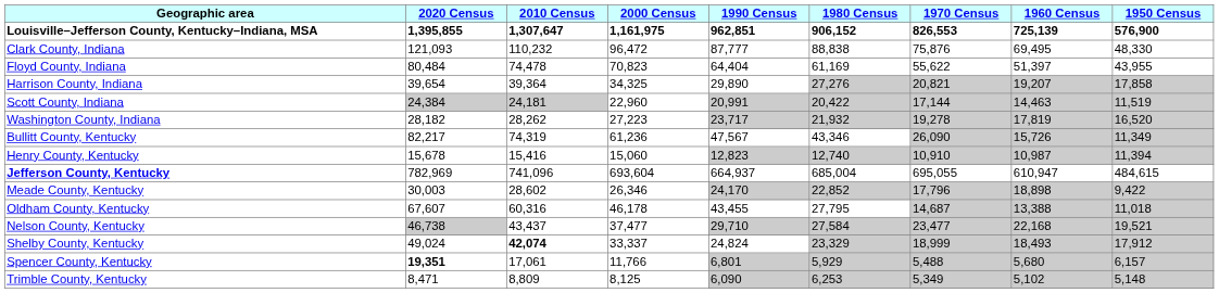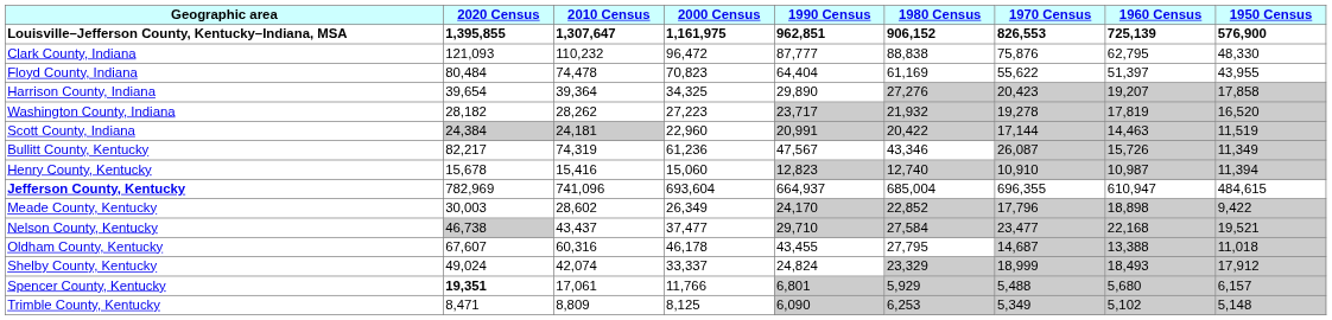 <table style="width:99%" frame="box" rules="all" cellpadding="2">
 <tr style="background-color:#CCFFFF;text-align:center;">
 <th>Geographic area</th>
 <th><a href='#'>2020 Census</a></th>
 <th><a href='#'>2010 Census</a></th>
 <th><a href='#'>2000 Census</a></th>
 <th><a href='#'>1990 Census</a></th>
 <th><a href='#'>1980 Census</a></th>
 <th><a href='#'>1970 Census</a></th>
 <th><a href='#'>1960 Census</a></th>
 <th><a href='#'>1950 Census</a></th>
 </tr>
 <tr>
 <td><strong>Louisville–Jefferson County, Kentucky–Indiana, MSA</strong></td>
 <td><strong>1,395,855</strong></td>
 <td><strong>1,307,647</strong></td>
 <td><strong>1,161,975</strong></td>
 <td><strong>962,851</strong></td>
 <td><strong>906,152</strong></td>
 <td><strong>826,553</strong></td>
 <td><strong>725,139</strong></td>
 <td><strong>576,900</strong></td>
 </tr>
 <tr>
 <td><a href='#'>Clark County, Indiana</a></td>
 <td>121,093</td>
 <td>110,232</td>
 <td>96,472</td>
 <td>87,777</td>
 <td>88,838</td>
 <td>75,876</td>
-<td>69,495</td>
+<td>62,795</td>
 <td>48,330</td>
 </tr>
 <tr>
 <td><a href='#'>Floyd County, Indiana</a></td>
 <td>80,484</td>
 <td>74,478</td>
 <td>70,823</td>
 <td>64,404</td>
 <td>61,169</td>
 <td>55,622</td>
 <td>51,397</td>
 <td>43,955</td>
 </tr>
 <tr>
 <td><a href='#'>Harrison County, Indiana</a></td>
 <td>39,654</td>
 <td>39,364</td>
 <td>34,325</td>
 <td>29,890</td>
 <td style="background-color:#CCCCCC">27,276</td>
-<td style="background-color:#CCCCCC">20,821</td>
+<td style="background-color:#CCCCCC">20,423</td>
 <td style="background-color:#CCCCCC">19,207</td>
 <td style="background-color:#CCCCCC">17,858</td>
+</tr>
+<tr>
+<td><a href='#'>Washington County, Indiana</a></td>
+<td>28,182</td>
+<td>28,262</td>
+<td>27,223</td>
+<td style="background-color:#CCCCCC">23,717</td>
+<td style="background-color:#CCCCCC">21,932</td>
+<td style="background-color:#CCCCCC">19,278</td>
+<td style="background-color:#CCCCCC">17,819</td>
+<td style="background-color:#CCCCCC">16,520</td>
 </tr>
 <tr>
 <td><a href='#'>Scott County, Indiana</a></td>
 <td style="background-color:#CCCCCC">24,384</td>
 <td style="background-color:#CCCCCC">24,181</td>
 <td>22,960</td>
 <td style="background-color:#CCCCCC">20,991</td>
 <td style="background-color:#CCCCCC">20,422</td>
 <td style="background-color:#CCCCCC">17,144</td>
 <td style="background-color:#CCCCCC">14,463</td>
 <td style="background-color:#CCCCCC">11,519</td>
 </tr>
 <tr>
-<td><a href='#'>Washington County, Indiana</a></td>
-<td>28,182</td>
-<td>28,262</td>
-<td>27,223</td>
-<td style="background-color:#CCCCCC">23,717</td>
-<td style="background-color:#CCCCCC">21,932</td>
-<td style="background-color:#CCCCCC">19,278</td>
-<td style="background-color:#CCCCCC">17,819</td>
-<td style="background-color:#CCCCCC">16,520</td>
-</tr>
-<tr>
 <td><a href='#'>Bullitt County, Kentucky</a></td>
 <td>82,217</td>
 <td>74,319</td>
 <td>61,236</td>
 <td>47,567</td>
 <td>43,346</td>
-<td style="background-color:#CCCCCC">26,090</td>
+<td style="background-color:#CCCCCC">26,087</td>
 <td style="background-color:#CCCCCC">15,726</td>
 <td style="background-color:#CCCCCC">11,349</td>
 </tr>
 <tr>
 <td><a href='#'>Henry County, Kentucky</a></td>
 <td>15,678</td>
 <td>15,416</td>
 <td>15,060</td>
 <td style="background-color:#CCCCCC">12,823</td>
 <td style="background-color:#CCCCCC">12,740</td>
 <td style="background-color:#CCCCCC">10,910</td>
 <td style="background-color:#CCCCCC">10,987</td>
 <td style="background-color:#CCCCCC">11,394</td>
 </tr>
 <tr>
 <td><strong><a href='#'>Jefferson County, Kentucky</a></strong></td>
 <td>782,969</td>
 <td>741,096</td>
 <td>693,604</td>
 <td>664,937</td>
 <td>685,004</td>
-<td>695,055</td>
+<td>696,355</td>
 <td>610,947</td>
 <td>484,615</td>
 </tr>
 <tr>
 <td><a href='#'>Meade County, Kentucky</a></td>
 <td>30,003</td>
 <td>28,602</td>
-<td>26,346</td>
+<td>26,349</td>
 <td style="background-color:#CCCCCC">24,170</td>
 <td style="background-color:#CCCCCC">22,852</td>
 <td style="background-color:#CCCCCC">17,796</td>
 <td style="background-color:#CCCCCC">18,898</td>
 <td style="background-color:#CCCCCC">9,422</td>
+</tr>
+<tr>
+<td><a href='#'>Nelson County, Kentucky</a></td>
+<td style="background-color:#CCCCCC">46,738</td>
+<td>43,437</td>
+<td>37,477</td>
+<td style="background-color:#CCCCCC">29,710</td>
+<td style="background-color:#CCCCCC">27,584</td>
+<td style="background-color:#CCCCCC">23,477</td>
+<td style="background-color:#CCCCCC">22,168</td>
+<td style="background-color:#CCCCCC">19,521</td>
 </tr>
 <tr>
 <td><a href='#'>Oldham County, Kentucky</a></td>
 <td>67,607</td>
 <td>60,316</td>
 <td>46,178</td>
 <td>43,455</td>
 <td>27,795</td>
 <td style="background-color:#CCCCCC">14,687</td>
 <td style="background-color:#CCCCCC">13,388</td>
 <td style="background-color:#CCCCCC">11,018</td>
 </tr>
 <tr>
-<td><a href='#'>Nelson County, Kentucky</a></td>
-<td style="background-color:#CCCCCC">46,738</td>
-<td>43,437</td>
-<td>37,477</td>
-<td style="background-color:#CCCCCC">29,710</td>
-<td style="background-color:#CCCCCC">27,584</td>
-<td style="background-color:#CCCCCC">23,477</td>
-<td style="background-color:#CCCCCC">22,168</td>
-<td style="background-color:#CCCCCC">19,521</td>
-</tr>
-<tr>
 <td><a href='#'>Shelby County, Kentucky</a></td>
 <td>49,024</td>
-<td><strong>42,074</strong></td>
+<td>42,074</td>
 <td>33,337</td>
 <td>24,824</td>
 <td style="background-color:#CCCCCC">23,329</td>
 <td style="background-color:#CCCCCC">18,999</td>
 <td style="background-color:#CCCCCC">18,493</td>
 <td style="background-color:#CCCCCC">17,912</td>
 </tr>
 <tr>
 <td><a href='#'>Spencer County, Kentucky</a></td>
 <td><strong>19,351</strong></td>
 <td>17,061</td>
 <td>11,766</td>
 <td style="background-color:#CCCCCC">6,801</td>
 <td style="background-color:#CCCCCC">5,929</td>
 <td style="background-color:#CCCCCC">5,488</td>
 <td style="background-color:#CCCCCC">5,680</td>
 <td style="background-color:#CCCCCC">6,157</td>
 </tr>
 <tr>
 <td><a href='#'>Trimble County, Kentucky</a></td>
 <td>8,471</td>
 <td>8,809</td>
 <td>8,125</td>
 <td style="background-color:#CCCCCC">6,090</td>
 <td style="background-color:#CCCCCC">6,253</td>
 <td style="background-color:#CCCCCC">5,349</td>
 <td style="background-color:#CCCCCC">5,102</td>
 <td style="background-color:#CCCCCC">5,148</td>
 </tr>
 </table>
